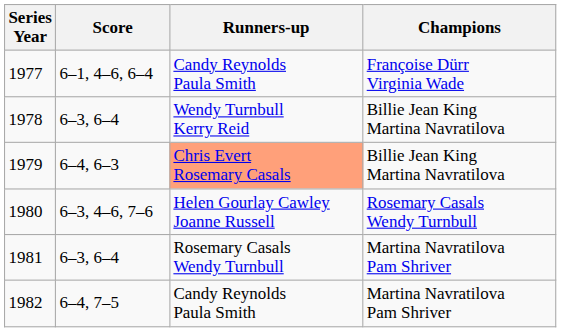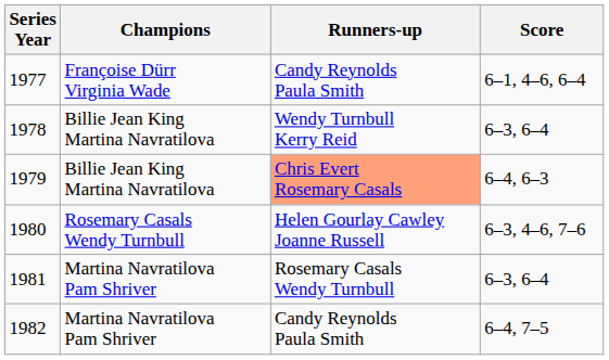 <table class="wikitable">
 <tr>
 <th width="30">Series Year</th>
+<th width="175">Champions</th>
+<th width="175">Runners-up</th>
 <th width="100">Score</th>
-<th width="175">Runners-up</th>
-<th width="175">Champions</th>
 </tr>
 <tr>
 <td>1977</td>
+<td> <a href='#'>Françoise Dürr</a> <br>  <a href='#'>Virginia Wade</a></td>
+<td> <a href='#'>Candy Reynolds</a> <br>  <a href='#'>Paula Smith</a></td>
 <td>6–1, 4–6, 6–4</td>
-<td> <a href='#'>Candy Reynolds</a> <br>  <a href='#'>Paula Smith</a></td>
-<td> <a href='#'>Françoise Dürr</a> <br>  <a href='#'>Virginia Wade</a></td>
 </tr>
 <tr>
 <td>1978</td>
+<td> Billie Jean King <br>  Martina Navratilova</td>
+<td> <a href='#'>Wendy Turnbull</a> <br>  <a href='#'>Kerry Reid</a></td>
 <td>6–3, 6–4</td>
-<td> <a href='#'>Wendy Turnbull</a> <br>  <a href='#'>Kerry Reid</a></td>
-<td> Billie Jean King <br>  Martina Navratilova</td>
 </tr>
 <tr>
 <td>1979</td>
+<td> Billie Jean King <br>  Martina Navratilova</td>
+<td style="background: lightsalmon;"> <a href='#'>Chris Evert</a> <br>  <a href='#'>Rosemary Casals</a></td>
 <td>6–4, 6–3</td>
-<td style="background: lightsalmon;"> <a href='#'>Chris Evert</a> <br>  <a href='#'>Rosemary Casals</a></td>
-<td> Billie Jean King <br>  Martina Navratilova</td>
 </tr>
 <tr>
 <td>1980</td>
+<td> <a href='#'>Rosemary Casals</a> <br>  <a href='#'>Wendy Turnbull</a></td>
+<td> <a href='#'>Helen Gourlay Cawley</a> <br>  <a href='#'>Joanne Russell</a></td>
 <td>6–3, 4–6, 7–6</td>
-<td> <a href='#'>Helen Gourlay Cawley</a> <br>  <a href='#'>Joanne Russell</a></td>
-<td> <a href='#'>Rosemary Casals</a> <br>  <a href='#'>Wendy Turnbull</a></td>
 </tr>
 <tr>
 <td>1981</td>
+<td> Martina Navratilova <br>  <a href='#'>Pam Shriver</a></td>
+<td> Rosemary Casals <br>  <a href='#'>Wendy Turnbull</a></td>
 <td>6–3, 6–4</td>
-<td> Rosemary Casals <br>  <a href='#'>Wendy Turnbull</a></td>
-<td> Martina Navratilova <br>  <a href='#'>Pam Shriver</a></td>
 </tr>
 <tr>
 <td>1982</td>
+<td> Martina Navratilova <br>  Pam Shriver</td>
+<td> Candy Reynolds <br>  Paula Smith</td>
 <td>6–4, 7–5</td>
-<td> Candy Reynolds <br>  Paula Smith</td>
-<td> Martina Navratilova <br>  Pam Shriver</td>
 </tr>
 </table>
